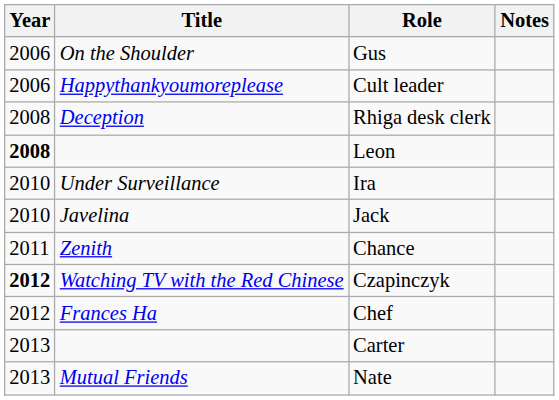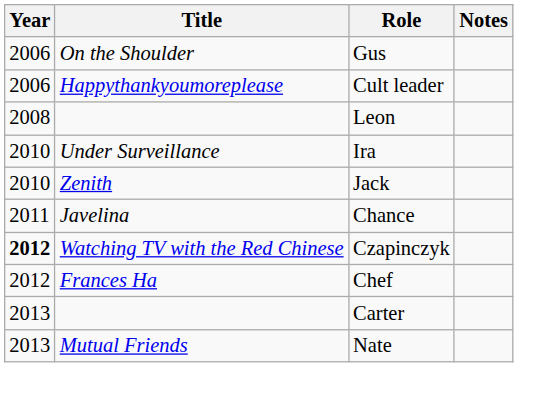 <table class="wikitable sortable">
 <tr>
 <th>Year</th>
 <th>Title</th>
 <th>Role</th>
 <th>Notes</th>
 </tr>
 <tr>
 <td>2006</td>
 <td><em>On the Shoulder</em></td>
 <td>Gus</td>
 <td></td>
 </tr>
 <tr>
 <td>2006</td>
 <td><em><a href='#'>Happythankyoumoreplease</a></em></td>
 <td>Cult leader</td>
 <td></td>
 </tr>
 <tr>
 <td>2008</td>
-<td><em><a href='#'>Deception</a></em></td>
-<td>Rhiga desk clerk</td>
-<td></td>
-</tr>
-<tr>
-<td><strong>2008</strong></td>
 <td><em></em></td>
 <td>Leon</td>
 <td></td>
 </tr>
 <tr>
 <td>2010</td>
 <td><em>Under Surveillance</em></td>
 <td>Ira</td>
 <td></td>
 </tr>
 <tr>
 <td>2010</td>
-<td><em>Javelina</em></td>
+<td><em><a href='#'>Zenith</a></em></td>
 <td>Jack</td>
 <td></td>
 </tr>
 <tr>
 <td>2011</td>
-<td><em><a href='#'>Zenith</a></em></td>
+<td><em>Javelina</em></td>
 <td>Chance</td>
 <td></td>
 </tr>
 <tr>
 <td><strong>2012</strong></td>
 <td><em><a href='#'>Watching TV with the Red Chinese</a></em></td>
 <td>Czapinczyk</td>
 <td></td>
 </tr>
 <tr>
 <td>2012</td>
 <td><em><a href='#'>Frances Ha</a></em></td>
 <td>Chef</td>
 <td></td>
 </tr>
 <tr>
 <td>2013</td>
 <td><em></em></td>
 <td>Carter</td>
 <td></td>
 </tr>
 <tr>
 <td>2013</td>
 <td><em><a href='#'>Mutual Friends</a></em></td>
 <td>Nate</td>
 <td></td>
 </tr>
 </table>
